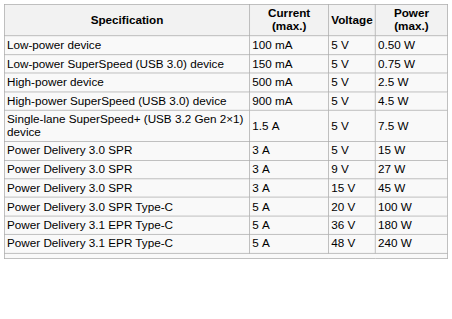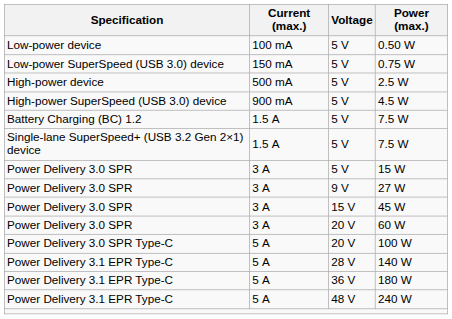 <table class="wikitable floatright">
 <tr>
 <th>Specification</th>
 <th>Current (max.)</th>
 <th>Voltage</th>
 <th>Power (max.)</th>
 </tr>
 <tr>
 <td>Low-power device</td>
 <td>100 mA</td>
 <td>5 V</td>
 <td>0.50 W</td>
 </tr>
 <tr>
 <td>Low-power SuperSpeed (USB 3.0) device</td>
 <td>150 mA</td>
 <td>5 V</td>
 <td>0.75 W</td>
 </tr>
 <tr>
 <td>High-power device</td>
 <td>500 mA</td>
 <td>5 V</td>
 <td>2.5 W</td>
 </tr>
 <tr>
 <td>High-power SuperSpeed (USB 3.0) device</td>
 <td>900 mA</td>
 <td>5 V</td>
 <td>4.5 W</td>
 </tr>
 <tr>
+<td>Battery Charging (BC) 1.2</td>
+<td>1.5 A</td>
+<td>5 V</td>
+<td>7.5 W</td>
+</tr>
+<tr>
 <td>Single-lane SuperSpeed+ (USB 3.2 Gen 2×1) device</td>
 <td>1.5 A</td>
 <td>5 V</td>
 <td>7.5 W</td>
 </tr>
 <tr>
 <td>Power Delivery 3.0 SPR</td>
 <td>3 A</td>
 <td>5 V</td>
 <td>15 W</td>
 </tr>
 <tr>
 <td>Power Delivery 3.0 SPR</td>
 <td>3 A</td>
 <td>9 V</td>
 <td>27 W</td>
 </tr>
 <tr>
 <td>Power Delivery 3.0 SPR</td>
 <td>3 A</td>
 <td>15 V</td>
 <td>45 W</td>
 </tr>
 <tr>
+<td>Power Delivery 3.0 SPR</td>
+<td>3 A</td>
+<td>20 V</td>
+<td>60 W</td>
+</tr>
+<tr>
 <td>Power Delivery 3.0 SPR Type-C</td>
 <td>5 A</td>
 <td>20 V</td>
 <td>100 W</td>
+</tr>
+<tr>
+<td>Power Delivery 3.1 EPR Type-C</td>
+<td>5 A</td>
+<td>28 V</td>
+<td>140 W</td>
 </tr>
 <tr>
 <td>Power Delivery 3.1 EPR Type-C</td>
 <td>5 A</td>
 <td>36 V</td>
 <td>180 W</td>
 </tr>
 <tr>
 <td>Power Delivery 3.1 EPR Type-C</td>
 <td>5 A</td>
 <td>48 V</td>
 <td>240 W</td>
 </tr>
 <tr>
 <td colspan=4></td>
 </tr>
 </table>
